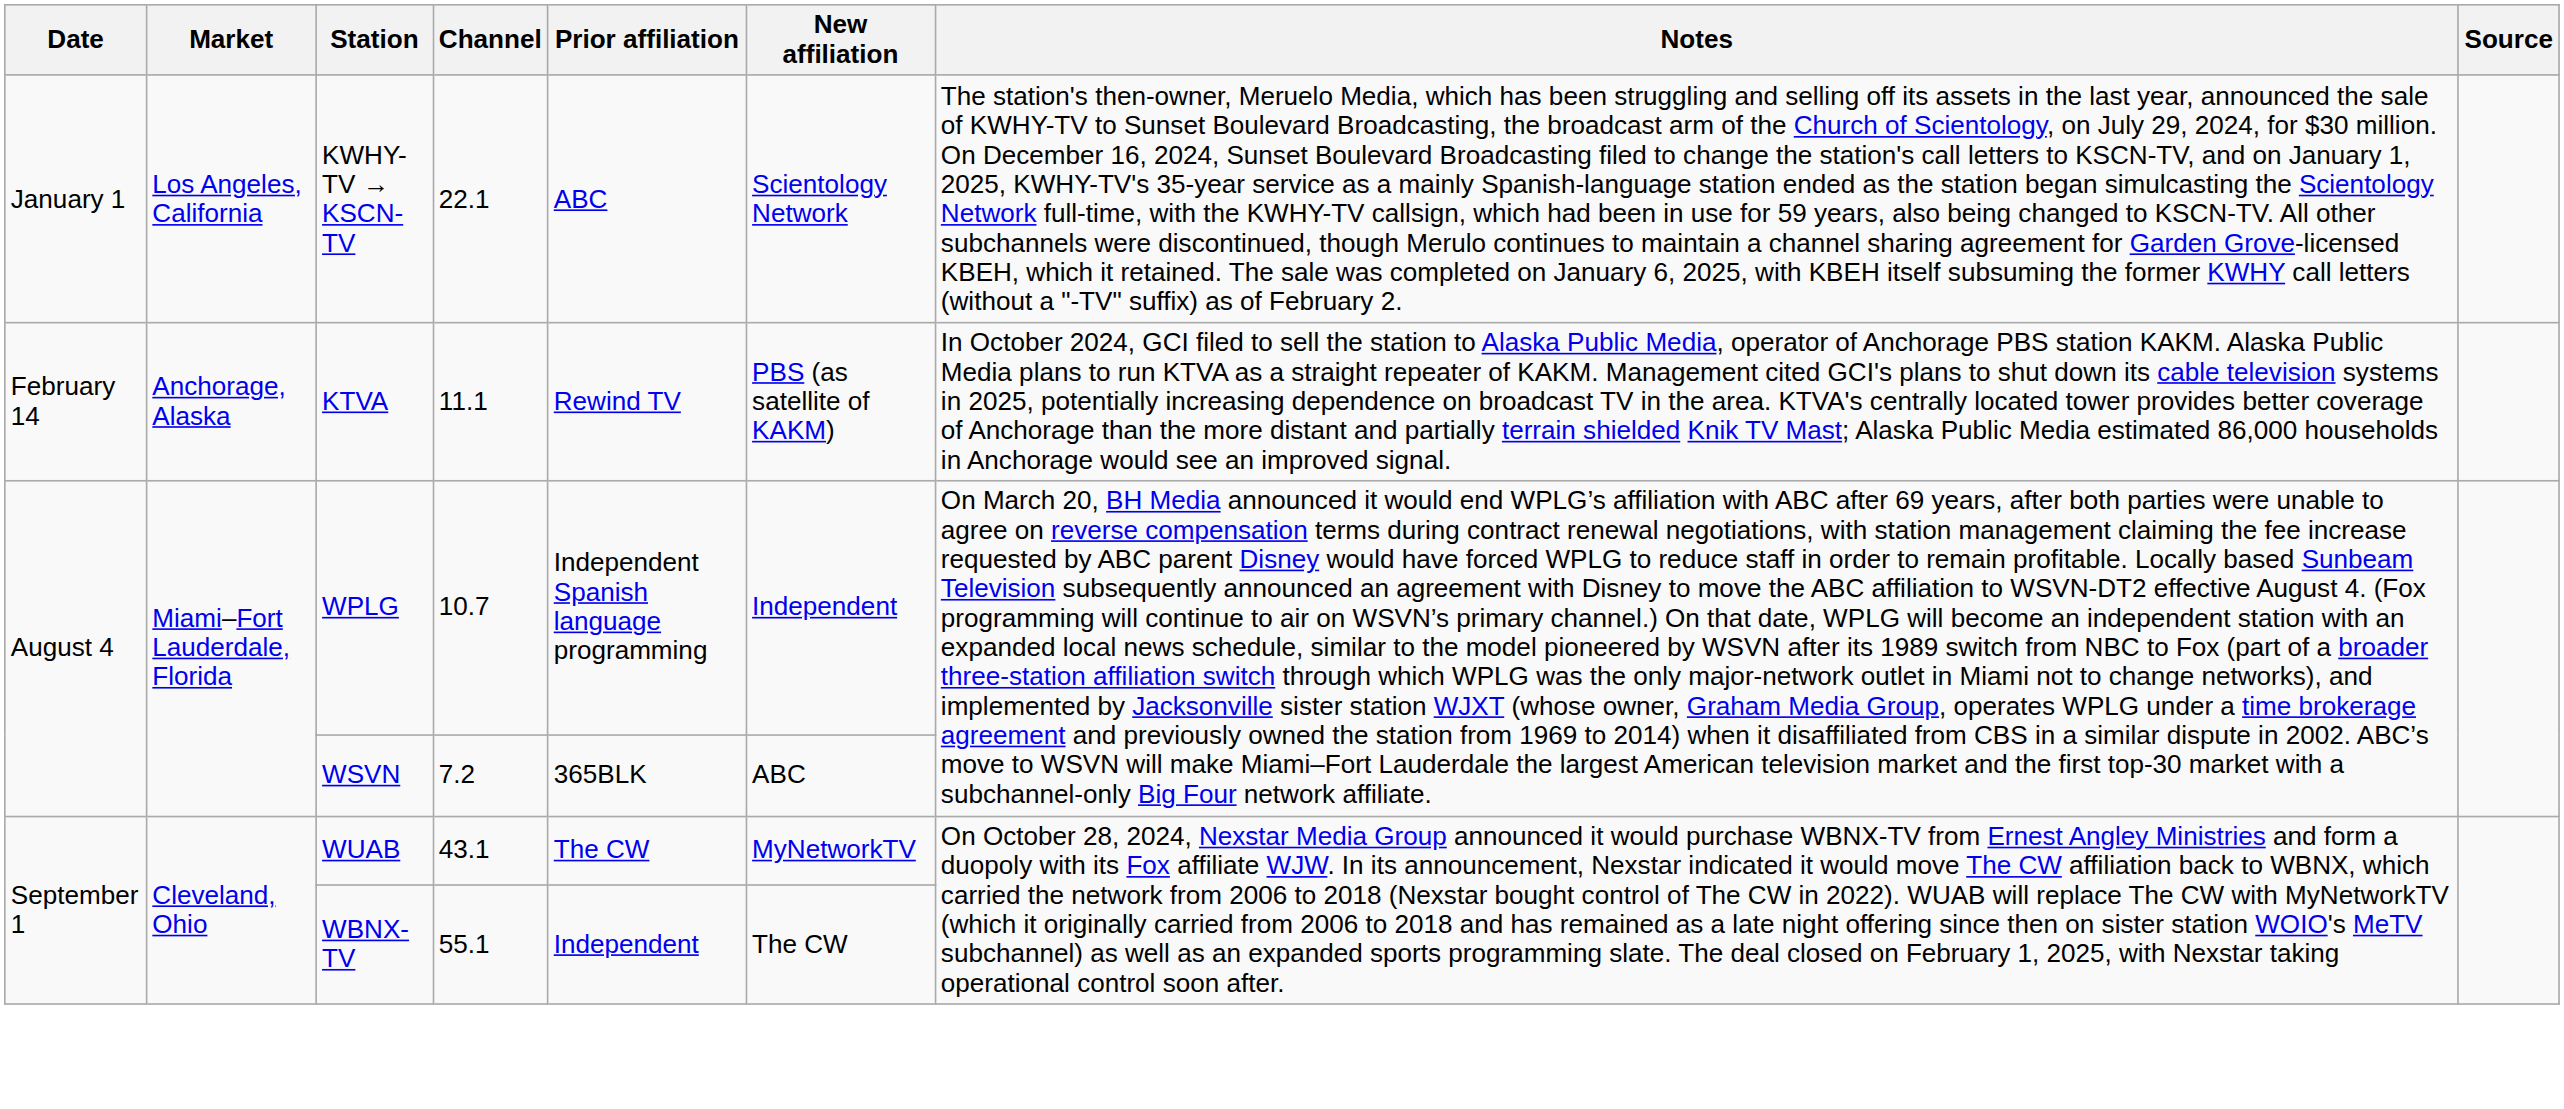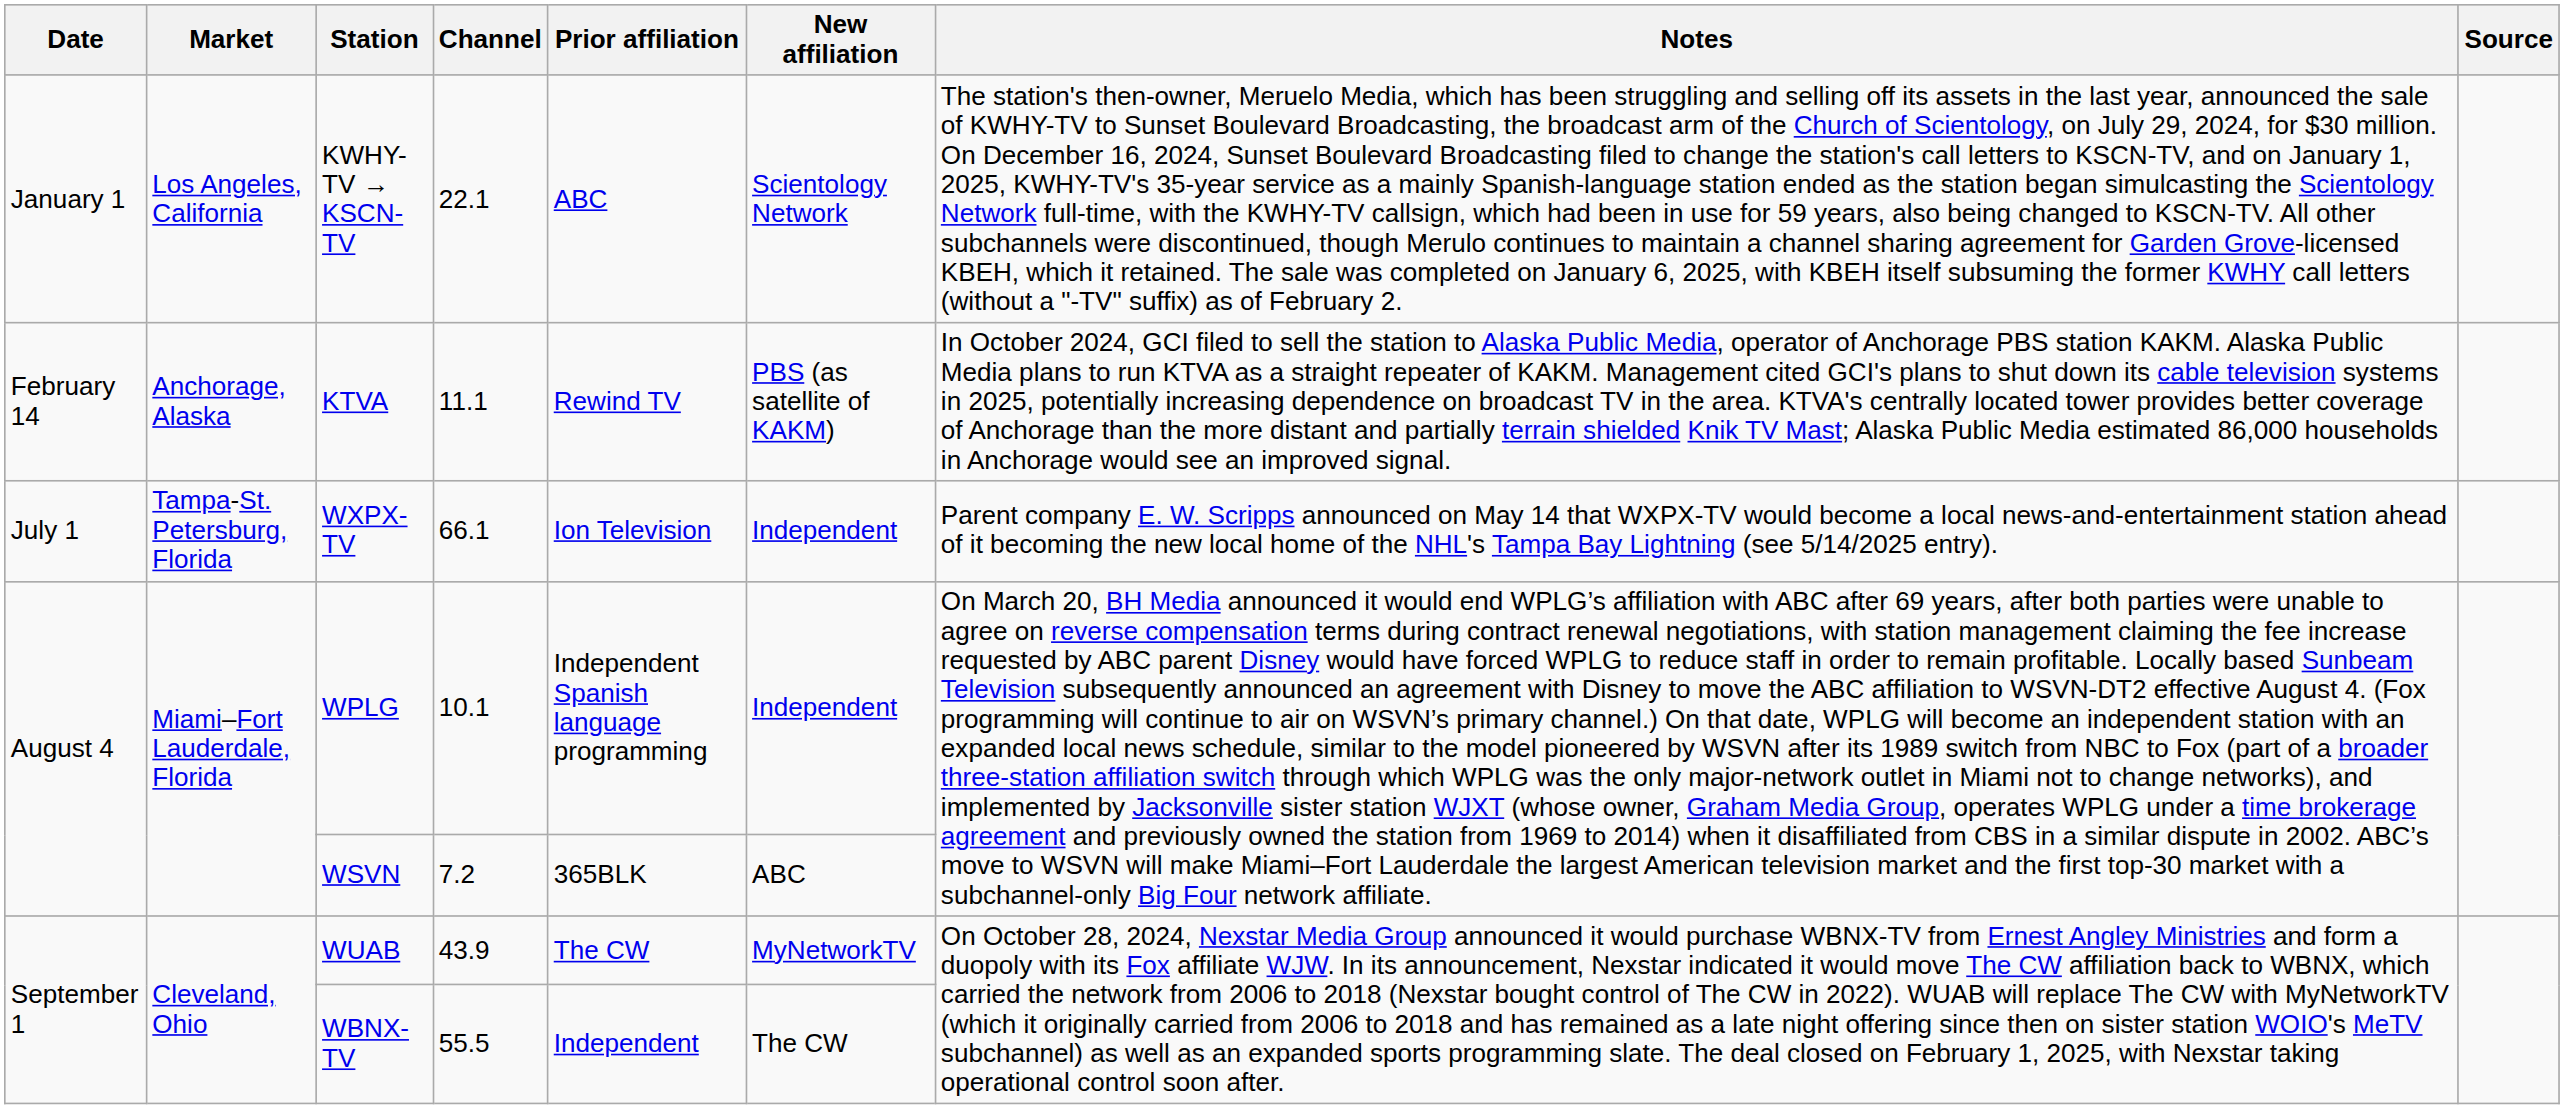 <table class="wikitable">
 <tr>
 <th>Date</th>
 <th>Market</th>
 <th>Station</th>
 <th>Channel</th>
 <th>Prior affiliation</th>
 <th>New affiliation</th>
 <th>Notes</th>
 <th>Source</th>
 </tr>
 <tr>
 <td>January 1</td>
 <td><a href='#'>Los Angeles, California</a></td>
 <td>KWHY-TV → <a href='#'>KSCN-TV</a></td>
 <td>22.1</td>
 <td><a href='#'>ABC</a></td>
 <td><a href='#'>Scientology Network</a></td>
 <td>The station's then-owner, Meruelo Media, which has been struggling and selling off its assets in the last year, announced the sale of KWHY-TV to Sunset Boulevard Broadcasting, the broadcast arm of the <a href='#'>Church of Scientology</a>, on July 29, 2024, for $30 million. On December 16, 2024, Sunset Boulevard Broadcasting filed to change the station's call letters to KSCN-TV, and on January 1, 2025, KWHY-TV's 35-year service as a mainly Spanish-language station ended as the station began simulcasting the <a href='#'>Scientology Network</a> full-time, with the KWHY-TV callsign, which had been in use for 59 years, also being changed to KSCN-TV. All other subchannels were discontinued, though Merulo continues to maintain a channel sharing agreement for <a href='#'>Garden Grove</a>-licensed KBEH, which it retained. The sale was completed on January 6, 2025, with KBEH itself subsuming the former <a href='#'>KWHY</a> call letters (without a "-TV" suffix) as of February 2.</td>
 <td><br></td>
 </tr>
 <tr>
 <td>February 14</td>
 <td><a href='#'>Anchorage, Alaska</a></td>
 <td><a href='#'>KTVA</a></td>
 <td>11.1</td>
 <td><a href='#'>Rewind TV</a></td>
 <td><a href='#'>PBS</a> (as satellite of <a href='#'>KAKM</a>)</td>
 <td>In October 2024, GCI filed to sell the station to <a href='#'>Alaska Public Media</a>, operator of Anchorage PBS station KAKM. Alaska Public Media plans to run KTVA as a straight repeater of KAKM. Management cited GCI's plans to shut down its <a href='#'>cable television</a> systems in 2025, potentially increasing dependence on broadcast TV in the area. KTVA's centrally located tower provides better coverage of Anchorage than the more distant and partially <a href='#'>terrain shielded</a> <a href='#'>Knik TV Mast</a>; Alaska Public Media estimated 86,000 households in Anchorage would see an improved signal.</td>
 <td><br></td>
 </tr>
 <tr>
+<td>July 1</td>
+<td><a href='#'>Tampa</a>-<a href='#'>St. Petersburg, Florida</a></td>
+<td><a href='#'>WXPX-TV</a></td>
+<td>66.1</td>
+<td><a href='#'>Ion Television</a></td>
+<td><a href='#'>Independent</a></td>
+<td>Parent company <a href='#'>E. W. Scripps</a> announced on May 14 that WXPX-TV would become a local news-and-entertainment station ahead of it becoming the new local home of the <a href='#'>NHL</a>'s <a href='#'>Tampa Bay Lightning</a> (see 5/14/2025 entry).</td>
+<td></td>
+</tr>
+<tr>
 <td rowspan=2>August 4</td>
 <td rowspan=2><a href='#'>Miami</a>–<a href='#'>Fort Lauderdale, Florida</a></td>
 <td><a href='#'>WPLG</a></td>
-<td>10.7</td>
+<td>10.1</td>
 <td>Independent <a href='#'>Spanish language</a> programming</td>
 <td><a href='#'>Independent</a></td>
 <td rowspan=2>On March 20, <a href='#'>BH Media</a> announced it would end WPLG’s affiliation with ABC after 69 years, after both parties were unable to agree on <a href='#'>reverse compensation</a> terms during contract renewal negotiations, with station management claiming the fee increase requested by ABC parent <a href='#'>Disney</a> would have forced WPLG to reduce staff in order to remain profitable. Locally based <a href='#'>Sunbeam Television</a> subsequently announced an agreement with Disney to move the ABC affiliation to WSVN-DT2 effective August 4. (Fox programming will continue to air on WSVN’s primary channel.) On that date, WPLG will become an independent station with an expanded local news schedule, similar to the model pioneered by WSVN after its 1989 switch from NBC to Fox (part of a <a href='#'>broader three-station affiliation switch</a> through which WPLG was the only major-network outlet in Miami not to change networks), and implemented by <a href='#'>Jacksonville</a> sister station <a href='#'>WJXT</a> (whose owner, <a href='#'>Graham Media Group</a>, operates WPLG under a <a href='#'>time brokerage agreement</a> and previously owned the station from 1969 to 2014) when it disaffiliated from CBS in a similar dispute in 2002. ABC’s move to WSVN will make Miami–Fort Lauderdale the largest American television market and the first top-30 market with a subchannel-only <a href='#'>Big Four</a> network affiliate.</td>
 <td rowspan=2><br></td>
 </tr>
 <tr>
 <td><a href='#'>WSVN</a></td>
 <td>7.2</td>
 <td>365BLK</td>
 <td>ABC</td>
 </tr>
 <tr>
 <td rowspan=2>September 1</td>
 <td rowspan=2><a href='#'>Cleveland, Ohio</a></td>
 <td><a href='#'>WUAB</a></td>
-<td>43.1</td>
+<td>43.9</td>
 <td><a href='#'>The CW</a></td>
 <td><a href='#'>MyNetworkTV</a></td>
 <td rowspan=2>On October 28, 2024, <a href='#'>Nexstar Media Group</a> announced it would purchase WBNX-TV from <a href='#'>Ernest Angley Ministries</a> and form a duopoly with its <a href='#'>Fox</a> affiliate <a href='#'>WJW</a>. In its announcement, Nexstar indicated it would move <a href='#'>The CW</a> affiliation back to WBNX, which carried the network from 2006 to 2018 (Nexstar bought control of The CW in 2022). WUAB will replace The CW with MyNetworkTV (which it originally carried from 2006 to 2018 and has remained as a late night offering since then on sister station <a href='#'>WOIO</a>'s <a href='#'>MeTV</a> subchannel) as well as an expanded sports programming slate. The deal closed on February 1, 2025, with Nexstar taking operational control soon after.</td>
 <td rowspan=2></td>
 </tr>
 <tr>
 <td><a href='#'>WBNX-TV</a></td>
-<td>55.1</td>
+<td>55.5</td>
 <td><a href='#'>Independent</a></td>
 <td>The CW</td>
 </tr>
 </table>
